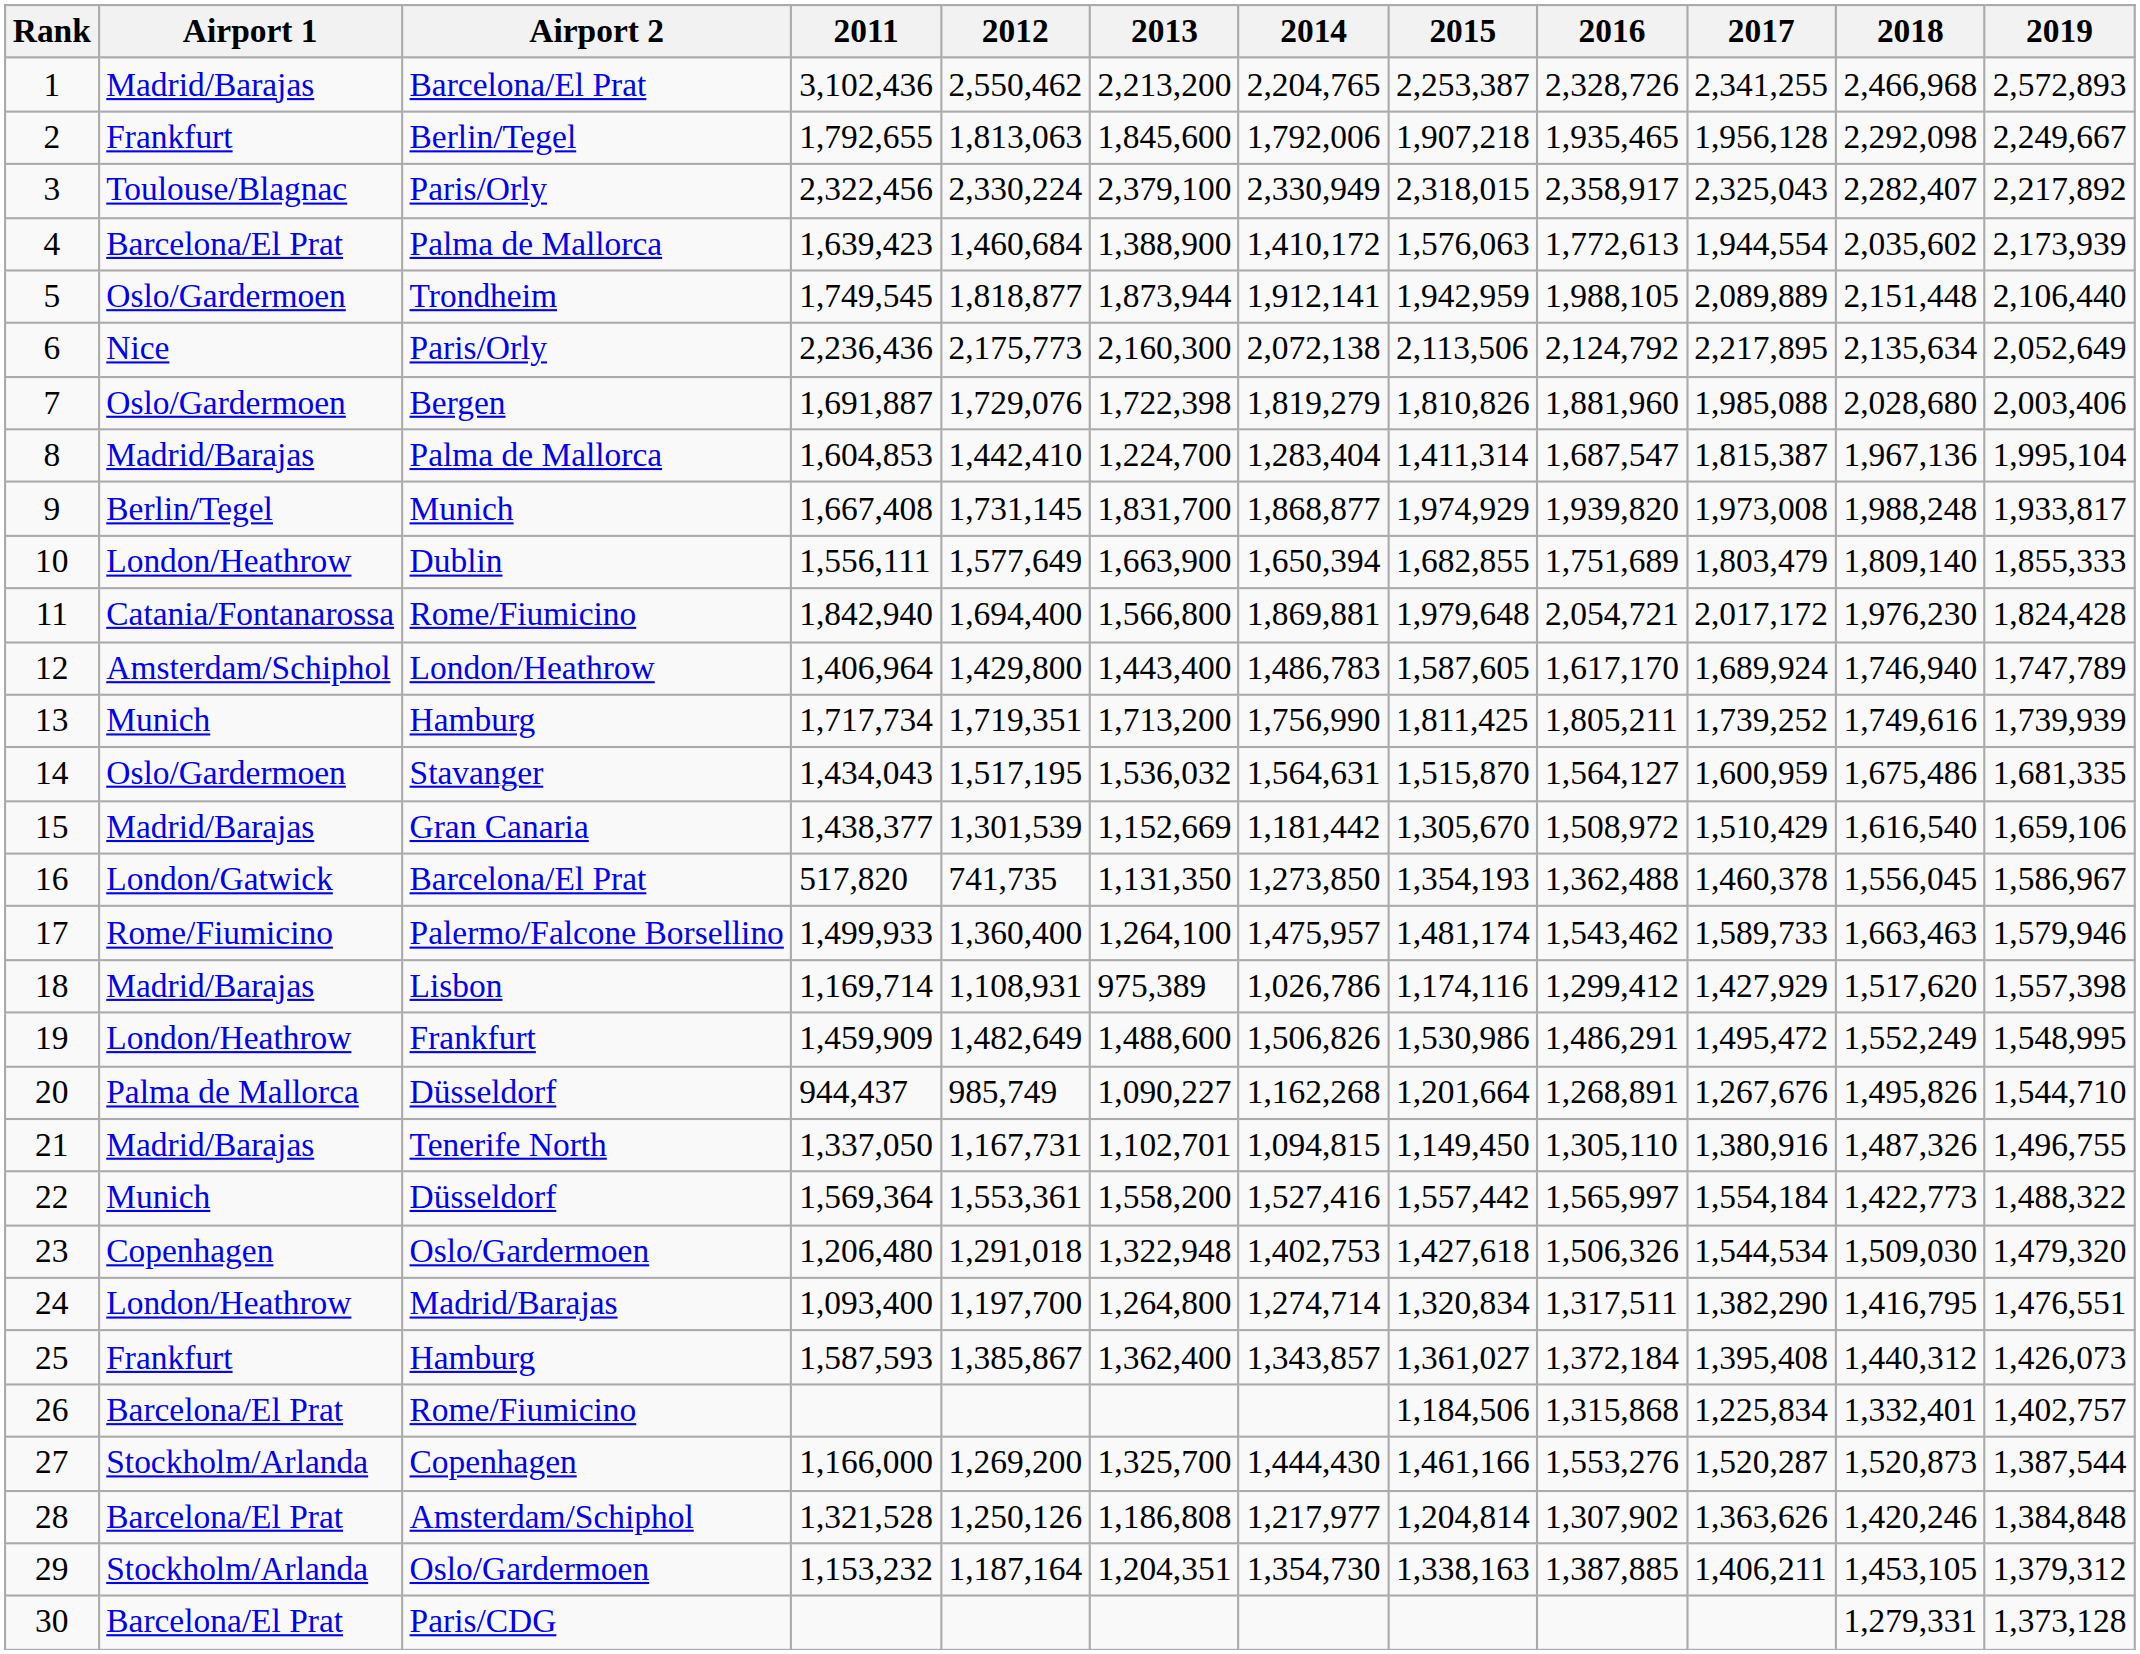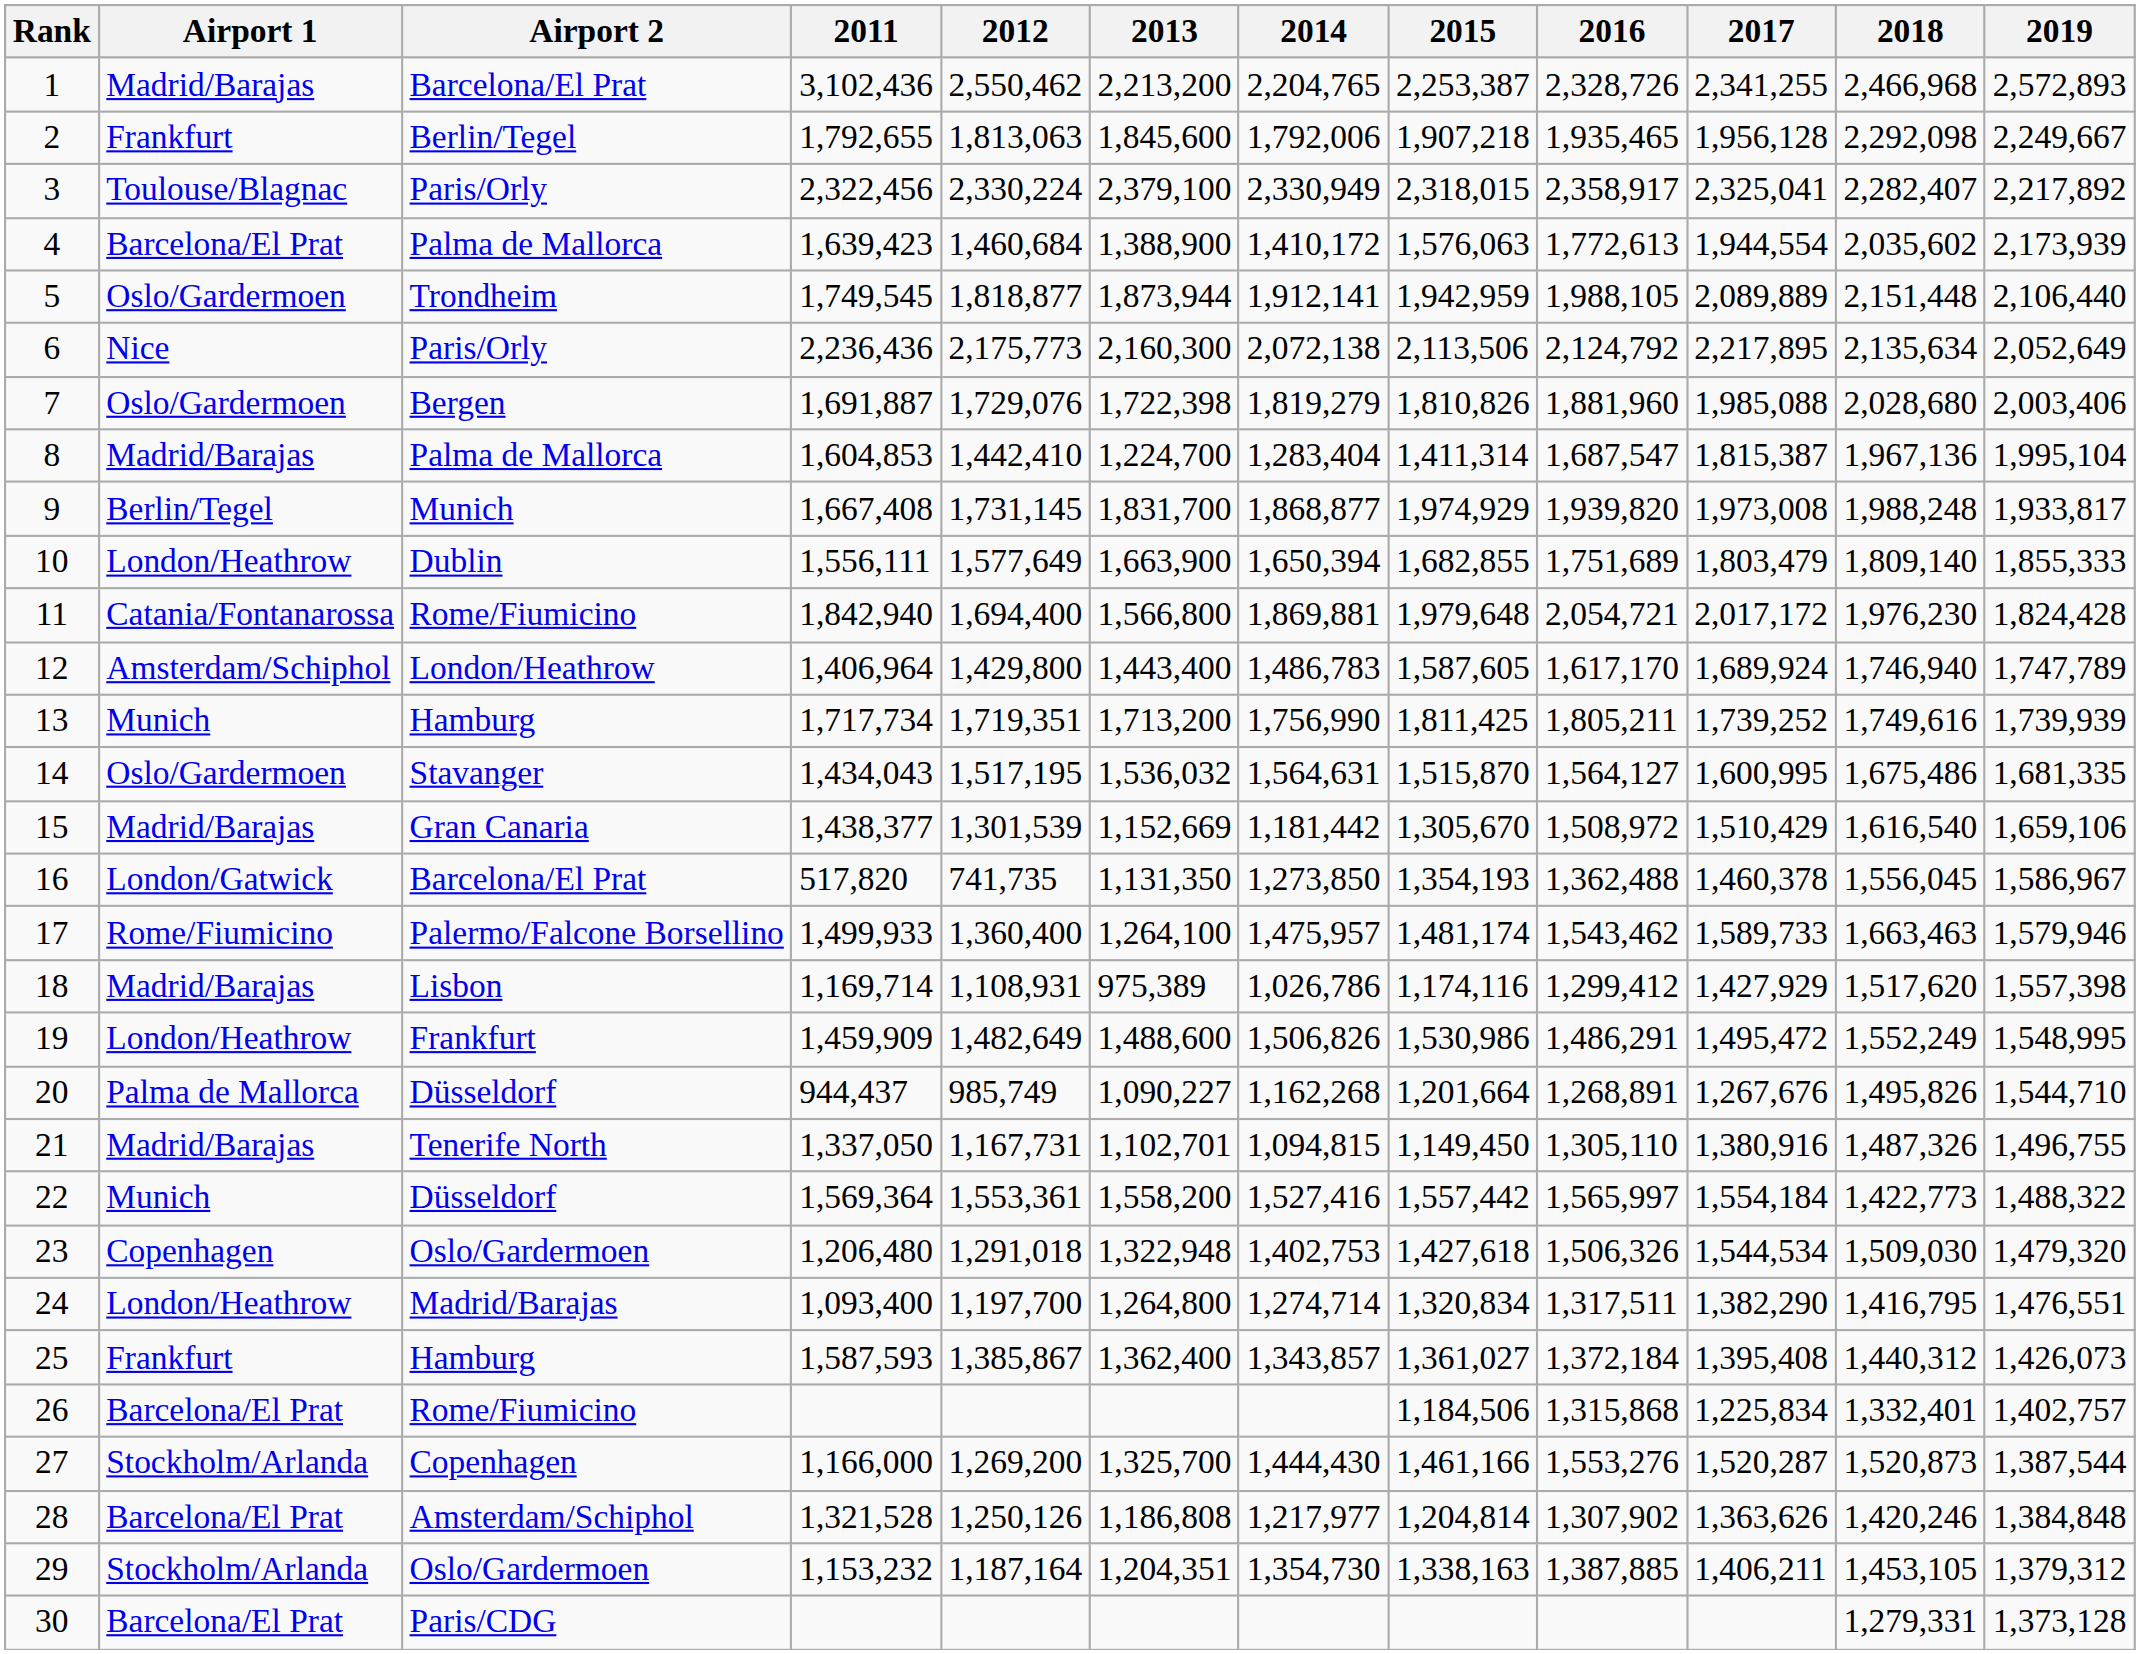 <table class="wikitable sortable">
 <tr style="background:lightgrey;">
 <th>Rank</th>
 <th>Airport 1</th>
 <th>Airport 2</th>
 <th>2011</th>
 <th>2012</th>
 <th>2013</th>
 <th>2014</th>
 <th>2015</th>
 <th>2016</th>
 <th>2017</th>
 <th>2018</th>
 <th>2019</th>
 </tr>
 <tr>
 <td align=center>1</td>
 <td> <a href='#'>Madrid/Barajas</a></td>
 <td> <a href='#'>Barcelona/El Prat</a></td>
 <td>3,102,436</td>
 <td>2,550,462</td>
 <td>2,213,200</td>
 <td>2,204,765</td>
 <td>2,253,387</td>
 <td>2,328,726</td>
 <td>2,341,255</td>
 <td>2,466,968</td>
 <td>2,572,893</td>
 </tr>
 <tr>
 <td align=center>2</td>
 <td> <a href='#'>Frankfurt</a></td>
 <td> <a href='#'>Berlin/Tegel</a></td>
 <td>1,792,655</td>
 <td>1,813,063</td>
 <td>1,845,600</td>
 <td>1,792,006</td>
 <td>1,907,218</td>
 <td>1,935,465</td>
 <td>1,956,128</td>
 <td>2,292,098</td>
 <td>2,249,667</td>
 </tr>
 <tr>
 <td align=center>3</td>
 <td> <a href='#'>Toulouse/Blagnac</a></td>
 <td> <a href='#'>Paris/Orly</a></td>
 <td>2,322,456</td>
 <td>2,330,224</td>
 <td>2,379,100</td>
 <td>2,330,949</td>
 <td>2,318,015</td>
 <td>2,358,917</td>
-<td>2,325,043</td>
+<td>2,325,041</td>
 <td>2,282,407</td>
 <td>2,217,892</td>
 </tr>
 <tr>
 <td align=center>4</td>
 <td> <a href='#'>Barcelona/El Prat</a></td>
 <td> <a href='#'>Palma de Mallorca</a></td>
 <td>1,639,423</td>
 <td>1,460,684</td>
 <td>1,388,900</td>
 <td>1,410,172</td>
 <td>1,576,063</td>
 <td>1,772,613</td>
 <td>1,944,554</td>
 <td>2,035,602</td>
 <td>2,173,939</td>
 </tr>
 <tr>
 <td align=center>5</td>
 <td> <a href='#'>Oslo/Gardermoen</a></td>
 <td> <a href='#'>Trondheim</a></td>
 <td>1,749,545</td>
 <td>1,818,877</td>
 <td>1,873,944</td>
 <td>1,912,141</td>
 <td>1,942,959</td>
 <td>1,988,105</td>
 <td>2,089,889</td>
 <td>2,151,448</td>
 <td>2,106,440</td>
 </tr>
 <tr>
 <td align=center>6</td>
 <td> <a href='#'>Nice</a></td>
 <td> <a href='#'>Paris/Orly</a></td>
 <td>2,236,436</td>
 <td>2,175,773</td>
 <td>2,160,300</td>
 <td>2,072,138</td>
 <td>2,113,506</td>
 <td>2,124,792</td>
 <td>2,217,895</td>
 <td>2,135,634</td>
 <td>2,052,649</td>
 </tr>
 <tr>
 <td align=center>7</td>
 <td> <a href='#'>Oslo/Gardermoen</a></td>
 <td> <a href='#'>Bergen</a></td>
 <td>1,691,887</td>
 <td>1,729,076</td>
 <td>1,722,398</td>
 <td>1,819,279</td>
 <td>1,810,826</td>
 <td>1,881,960</td>
 <td>1,985,088</td>
 <td>2,028,680</td>
 <td>2,003,406</td>
 </tr>
 <tr>
 <td align=center>8</td>
 <td> <a href='#'>Madrid/Barajas</a></td>
 <td> <a href='#'>Palma de Mallorca</a></td>
 <td>1,604,853</td>
 <td>1,442,410</td>
 <td>1,224,700</td>
 <td>1,283,404</td>
 <td>1,411,314</td>
 <td>1,687,547</td>
 <td>1,815,387</td>
 <td>1,967,136</td>
 <td>1,995,104</td>
 </tr>
 <tr>
 <td align=center>9</td>
 <td> <a href='#'>Berlin/Tegel</a></td>
 <td> <a href='#'>Munich</a></td>
 <td>1,667,408</td>
 <td>1,731,145</td>
 <td>1,831,700</td>
 <td>1,868,877</td>
 <td>1,974,929</td>
 <td>1,939,820</td>
 <td>1,973,008</td>
 <td>1,988,248</td>
 <td>1,933,817</td>
 </tr>
 <tr>
 <td align=center>10</td>
 <td> <a href='#'>London/Heathrow</a></td>
 <td> <a href='#'>Dublin</a></td>
 <td>1,556,111</td>
 <td>1,577,649</td>
 <td>1,663,900</td>
 <td>1,650,394</td>
 <td>1,682,855</td>
 <td>1,751,689</td>
 <td>1,803,479</td>
 <td>1,809,140</td>
 <td>1,855,333</td>
 </tr>
 <tr>
 <td align=center>11</td>
 <td> <a href='#'>Catania/Fontanarossa</a></td>
 <td> <a href='#'>Rome/Fiumicino</a></td>
 <td>1,842,940</td>
 <td>1,694,400</td>
 <td>1,566,800</td>
 <td>1,869,881</td>
 <td>1,979,648</td>
 <td>2,054,721</td>
 <td>2,017,172</td>
 <td>1,976,230 </td>
 <td>1,824,428</td>
 </tr>
 <tr>
 <td align=center>12</td>
 <td> <a href='#'>Amsterdam/Schiphol</a></td>
 <td> <a href='#'>London/Heathrow</a></td>
 <td>1,406,964</td>
 <td>1,429,800</td>
 <td>1,443,400</td>
 <td>1,486,783</td>
 <td>1,587,605</td>
 <td>1,617,170</td>
 <td>1,689,924</td>
 <td>1,746,940</td>
 <td>1,747,789</td>
 </tr>
 <tr>
 <td align=center>13</td>
 <td> <a href='#'>Munich</a></td>
 <td> <a href='#'>Hamburg</a></td>
 <td>1,717,734</td>
 <td>1,719,351</td>
 <td>1,713,200</td>
 <td>1,756,990</td>
 <td>1,811,425</td>
 <td>1,805,211</td>
 <td>1,739,252</td>
 <td>1,749,616</td>
 <td>1,739,939</td>
 </tr>
 <tr>
 <td align=center>14</td>
 <td> <a href='#'>Oslo/Gardermoen</a></td>
 <td> <a href='#'>Stavanger</a></td>
 <td>1,434,043</td>
 <td>1,517,195</td>
 <td>1,536,032</td>
 <td>1,564,631</td>
 <td>1,515,870</td>
 <td>1,564,127</td>
-<td>1,600,959</td>
+<td>1,600,995</td>
 <td>1,675,486</td>
 <td>1,681,335</td>
 </tr>
 <tr>
 <td align=center>15</td>
 <td> <a href='#'>Madrid/Barajas</a></td>
 <td> <a href='#'>Gran Canaria</a></td>
 <td>1,438,377</td>
 <td>1,301,539</td>
 <td>1,152,669</td>
 <td>1,181,442</td>
 <td>1,305,670</td>
 <td>1,508,972</td>
 <td>1,510,429</td>
 <td>1,616,540</td>
 <td>1,659,106</td>
 </tr>
 <tr>
 <td align=center>16</td>
 <td> <a href='#'>London/Gatwick</a></td>
 <td> <a href='#'>Barcelona/El Prat</a></td>
 <td>517,820</td>
 <td>741,735</td>
 <td>1,131,350</td>
 <td>1,273,850</td>
 <td>1,354,193</td>
 <td>1,362,488</td>
 <td>1,460,378</td>
 <td>1,556,045</td>
 <td>1,586,967</td>
 </tr>
 <tr>
 <td align=center>17</td>
 <td> <a href='#'>Rome/Fiumicino</a></td>
 <td> <a href='#'>Palermo/Falcone Borsellino</a></td>
 <td>1,499,933</td>
 <td>1,360,400</td>
 <td>1,264,100</td>
 <td>1,475,957</td>
 <td>1,481,174</td>
 <td>1,543,462</td>
 <td>1,589,733</td>
 <td>1,663,463 </td>
 <td>1,579,946</td>
 </tr>
 <tr>
 <td align=center>18</td>
 <td> <a href='#'>Madrid/Barajas</a></td>
 <td> <a href='#'>Lisbon</a></td>
 <td>1,169,714</td>
 <td>1,108,931</td>
 <td>975,389</td>
 <td>1,026,786</td>
 <td>1,174,116</td>
 <td>1,299,412</td>
 <td>1,427,929</td>
 <td>1,517,620</td>
 <td>1,557,398</td>
 </tr>
 <tr>
 <td align=center>19</td>
 <td> <a href='#'>London/Heathrow</a></td>
 <td> <a href='#'>Frankfurt</a></td>
 <td>1,459,909</td>
 <td>1,482,649</td>
 <td>1,488,600</td>
 <td>1,506,826</td>
 <td>1,530,986</td>
 <td>1,486,291</td>
 <td>1,495,472</td>
 <td>1,552,249</td>
 <td>1,548,995</td>
 </tr>
 <tr>
 <td align=center>20</td>
 <td> <a href='#'>Palma de Mallorca</a></td>
 <td> <a href='#'>Düsseldorf</a></td>
 <td>944,437</td>
 <td>985,749</td>
 <td>1,090,227</td>
 <td>1,162,268</td>
 <td>1,201,664</td>
 <td>1,268,891</td>
 <td>1,267,676</td>
 <td>1,495,826</td>
 <td>1,544,710</td>
 </tr>
 <tr>
 <td align=center>21</td>
 <td> <a href='#'>Madrid/Barajas</a></td>
 <td> <a href='#'>Tenerife North</a></td>
 <td>1,337,050</td>
 <td>1,167,731</td>
 <td>1,102,701</td>
 <td>1,094,815</td>
 <td>1,149,450</td>
 <td>1,305,110</td>
 <td>1,380,916</td>
 <td>1,487,326</td>
 <td>1,496,755</td>
 </tr>
 <tr>
 <td align=center>22</td>
 <td> <a href='#'>Munich</a></td>
 <td> <a href='#'>Düsseldorf</a></td>
 <td>1,569,364</td>
 <td>1,553,361</td>
 <td>1,558,200</td>
 <td>1,527,416</td>
 <td>1,557,442</td>
 <td>1,565,997</td>
 <td>1,554,184</td>
 <td>1,422,773</td>
 <td>1,488,322</td>
 </tr>
 <tr>
 <td align=center>23</td>
 <td> <a href='#'>Copenhagen</a></td>
 <td> <a href='#'>Oslo/Gardermoen</a></td>
 <td>1,206,480</td>
 <td>1,291,018</td>
 <td>1,322,948</td>
 <td>1,402,753</td>
 <td>1,427,618</td>
 <td>1,506,326</td>
 <td>1,544,534</td>
 <td>1,509,030</td>
 <td>1,479,320</td>
 </tr>
 <tr>
 <td align=center>24</td>
 <td> <a href='#'>London/Heathrow</a></td>
 <td> <a href='#'>Madrid/Barajas</a></td>
 <td>1,093,400</td>
 <td>1,197,700</td>
 <td>1,264,800</td>
 <td>1,274,714</td>
 <td>1,320,834</td>
 <td>1,317,511</td>
 <td>1,382,290</td>
 <td>1,416,795</td>
 <td>1,476,551</td>
 </tr>
 <tr>
 <td align=center>25</td>
 <td> <a href='#'>Frankfurt</a></td>
 <td> <a href='#'>Hamburg</a></td>
 <td>1,587,593</td>
 <td>1,385,867</td>
 <td>1,362,400</td>
 <td>1,343,857</td>
 <td>1,361,027</td>
 <td>1,372,184</td>
 <td>1,395,408</td>
 <td>1,440,312</td>
 <td>1,426,073</td>
 </tr>
 <tr>
 <td align=center>26</td>
 <td> <a href='#'>Barcelona/El Prat</a></td>
 <td> <a href='#'>Rome/Fiumicino</a></td>
 <td></td>
 <td></td>
 <td></td>
 <td></td>
 <td>1,184,506</td>
 <td>1,315,868</td>
 <td>1,225,834</td>
 <td>1,332,401</td>
 <td>1,402,757</td>
 </tr>
 <tr>
 <td align=center>27</td>
 <td> <a href='#'>Stockholm/Arlanda</a></td>
 <td> <a href='#'>Copenhagen</a></td>
 <td>1,166,000</td>
 <td>1,269,200</td>
 <td>1,325,700</td>
 <td>1,444,430</td>
 <td>1,461,166</td>
 <td>1,553,276</td>
 <td>1,520,287</td>
 <td>1,520,873</td>
 <td>1,387,544</td>
 </tr>
 <tr>
 <td align=center>28</td>
 <td> <a href='#'>Barcelona/El Prat</a></td>
 <td> <a href='#'>Amsterdam/Schiphol</a></td>
 <td>1,321,528</td>
 <td>1,250,126</td>
 <td>1,186,808</td>
 <td>1,217,977</td>
 <td>1,204,814</td>
 <td>1,307,902</td>
 <td>1,363,626</td>
 <td>1,420,246</td>
 <td>1,384,848</td>
 </tr>
 <tr>
 <td align=center>29</td>
 <td> <a href='#'>Stockholm/Arlanda</a></td>
 <td> <a href='#'>Oslo/Gardermoen</a></td>
 <td>1,153,232</td>
 <td>1,187,164</td>
 <td>1,204,351</td>
 <td>1,354,730</td>
 <td>1,338,163</td>
 <td>1,387,885</td>
 <td>1,406,211</td>
 <td>1,453,105</td>
 <td>1,379,312</td>
 </tr>
 <tr>
 <td align=center>30</td>
 <td> <a href='#'>Barcelona/El Prat</a></td>
 <td> <a href='#'>Paris/CDG</a></td>
 <td></td>
 <td></td>
 <td></td>
 <td></td>
 <td></td>
 <td></td>
 <td></td>
 <td>1,279,331</td>
 <td>1,373,128</td>
 </tr>
 </table>
